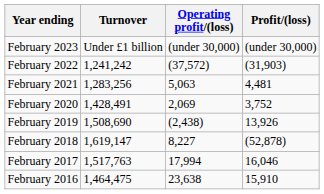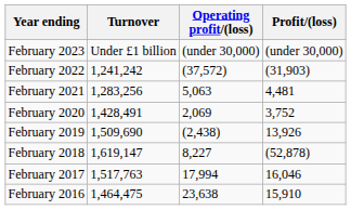 <table class="wikitable" style="margin: 0 auto 0 auto;" style="text-align:right;">
 <tr>
 <th>Year ending</th>
 <th>Turnover</th>
 <th><a href='#'>Operating<br>profit</a>/(loss)</th>
 <th>Profit/(loss)</th>
 </tr>
 <tr>
 <td>February 2023</td>
 <td>Under £1 billion</td>
 <td>(under 30,000)</td>
 <td>(under 30,000)</td>
 </tr>
 <tr>
 <td>February 2022</td>
 <td>1,241,242</td>
 <td>(37,572)</td>
 <td>(31,903)</td>
 </tr>
 <tr>
 <td>February 2021</td>
 <td>1,283,256</td>
 <td>5,063</td>
 <td>4,481</td>
 </tr>
 <tr>
 <td>February 2020</td>
 <td>1,428,491</td>
 <td>2,069</td>
 <td>3,752</td>
 </tr>
 <tr>
 <td>February 2019</td>
-<td>1,508,690</td>
+<td>1,509,690</td>
 <td>(2,438)</td>
 <td>13,926</td>
 </tr>
 <tr>
 <td>February 2018</td>
 <td>1,619,147</td>
 <td>8,227</td>
 <td>(52,878)</td>
 </tr>
 <tr>
 <td>February 2017</td>
 <td>1,517,763</td>
 <td>17,994</td>
 <td>16,046</td>
 </tr>
 <tr>
 <td>February 2016</td>
 <td>1,464,475</td>
 <td>23,638</td>
 <td>15,910</td>
 </tr>
 </table>
